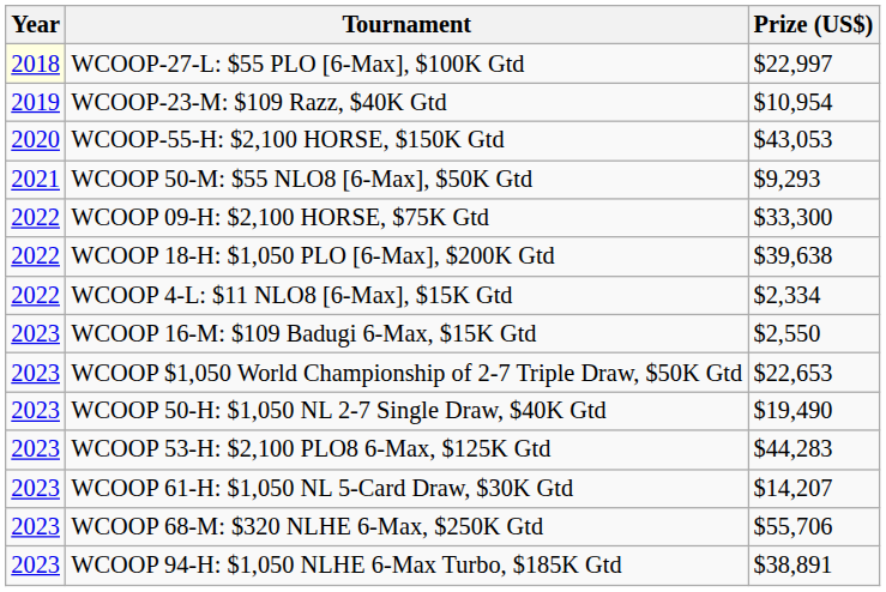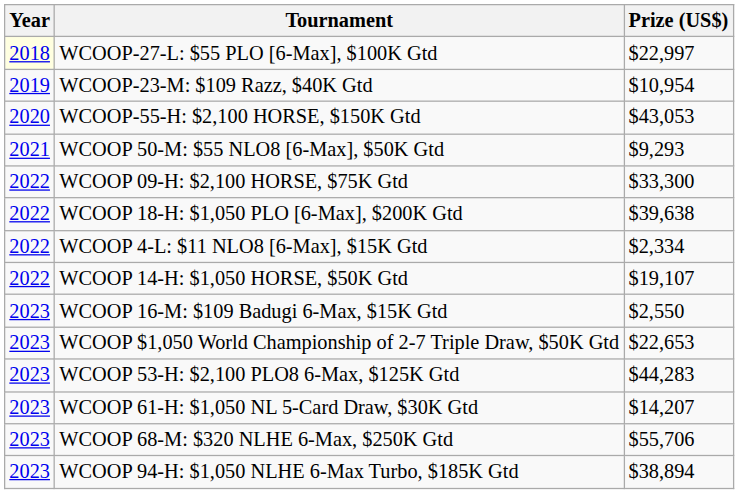 <table class = "wikitable">
 <tr>
 <th>Year</th>
 <th>Tournament</th>
 <th>Prize (US$)</th>
 </tr>
 <tr>
 <td style="background: lightyellow;"><a href='#'>2018</a></td>
 <td>WCOOP-27-L: $55 PLO [6-Max], $100K Gtd</td>
 <td>$22,997</td>
 </tr>
 <tr>
 <td><a href='#'>2019</a></td>
 <td>WCOOP-23-M: $109 Razz, $40K Gtd</td>
 <td>$10,954</td>
 </tr>
 <tr>
 <td><a href='#'>2020</a></td>
 <td>WCOOP-55-H: $2,100 HORSE, $150K Gtd</td>
 <td>$43,053</td>
 </tr>
 <tr>
 <td><a href='#'>2021</a></td>
 <td>WCOOP 50-M: $55 NLO8 [6-Max], $50K Gtd</td>
 <td>$9,293</td>
 </tr>
 <tr>
 <td><a href='#'>2022</a></td>
 <td>WCOOP 09-H: $2,100 HORSE, $75K Gtd</td>
 <td>$33,300</td>
 </tr>
 <tr>
 <td><a href='#'>2022</a></td>
 <td>WCOOP 18-H: $1,050 PLO [6-Max], $200K Gtd</td>
 <td>$39,638</td>
 </tr>
 <tr>
 <td><a href='#'>2022</a></td>
 <td>WCOOP 4-L: $11 NLO8 [6-Max], $15K Gtd</td>
 <td>$2,334</td>
 </tr>
 <tr>
+<td><a href='#'>2022</a></td>
+<td>WCOOP 14-H: $1,050 HORSE, $50K Gtd</td>
+<td>$19,107</td>
+</tr>
+<tr>
 <td><a href='#'>2023</a></td>
 <td>WCOOP 16-M: $109 Badugi 6-Max, $15K Gtd</td>
 <td>$2,550</td>
 </tr>
 <tr>
 <td><a href='#'>2023</a></td>
 <td>WCOOP $1,050 World Championship of 2-7 Triple Draw, $50K Gtd</td>
 <td>$22,653</td>
-</tr>
-<tr>
-<td><a href='#'>2023</a></td>
-<td>WCOOP 50-H: $1,050 NL 2-7 Single Draw, $40K Gtd</td>
-<td>$19,490</td>
 </tr>
 <tr>
 <td><a href='#'>2023</a></td>
 <td>WCOOP 53-H: $2,100 PLO8 6-Max, $125K Gtd</td>
 <td>$44,283</td>
 </tr>
 <tr>
 <td><a href='#'>2023</a></td>
 <td>WCOOP 61-H: $1,050 NL 5-Card Draw, $30K Gtd</td>
 <td>$14,207</td>
 </tr>
 <tr>
 <td><a href='#'>2023</a></td>
 <td>WCOOP 68-M: $320 NLHE 6-Max, $250K Gtd</td>
 <td>$55,706</td>
 </tr>
 <tr>
 <td><a href='#'>2023</a></td>
 <td>WCOOP 94-H: $1,050 NLHE 6-Max Turbo, $185K Gtd</td>
-<td>$38,891</td>
+<td>$38,894</td>
 </tr>
 </table>
